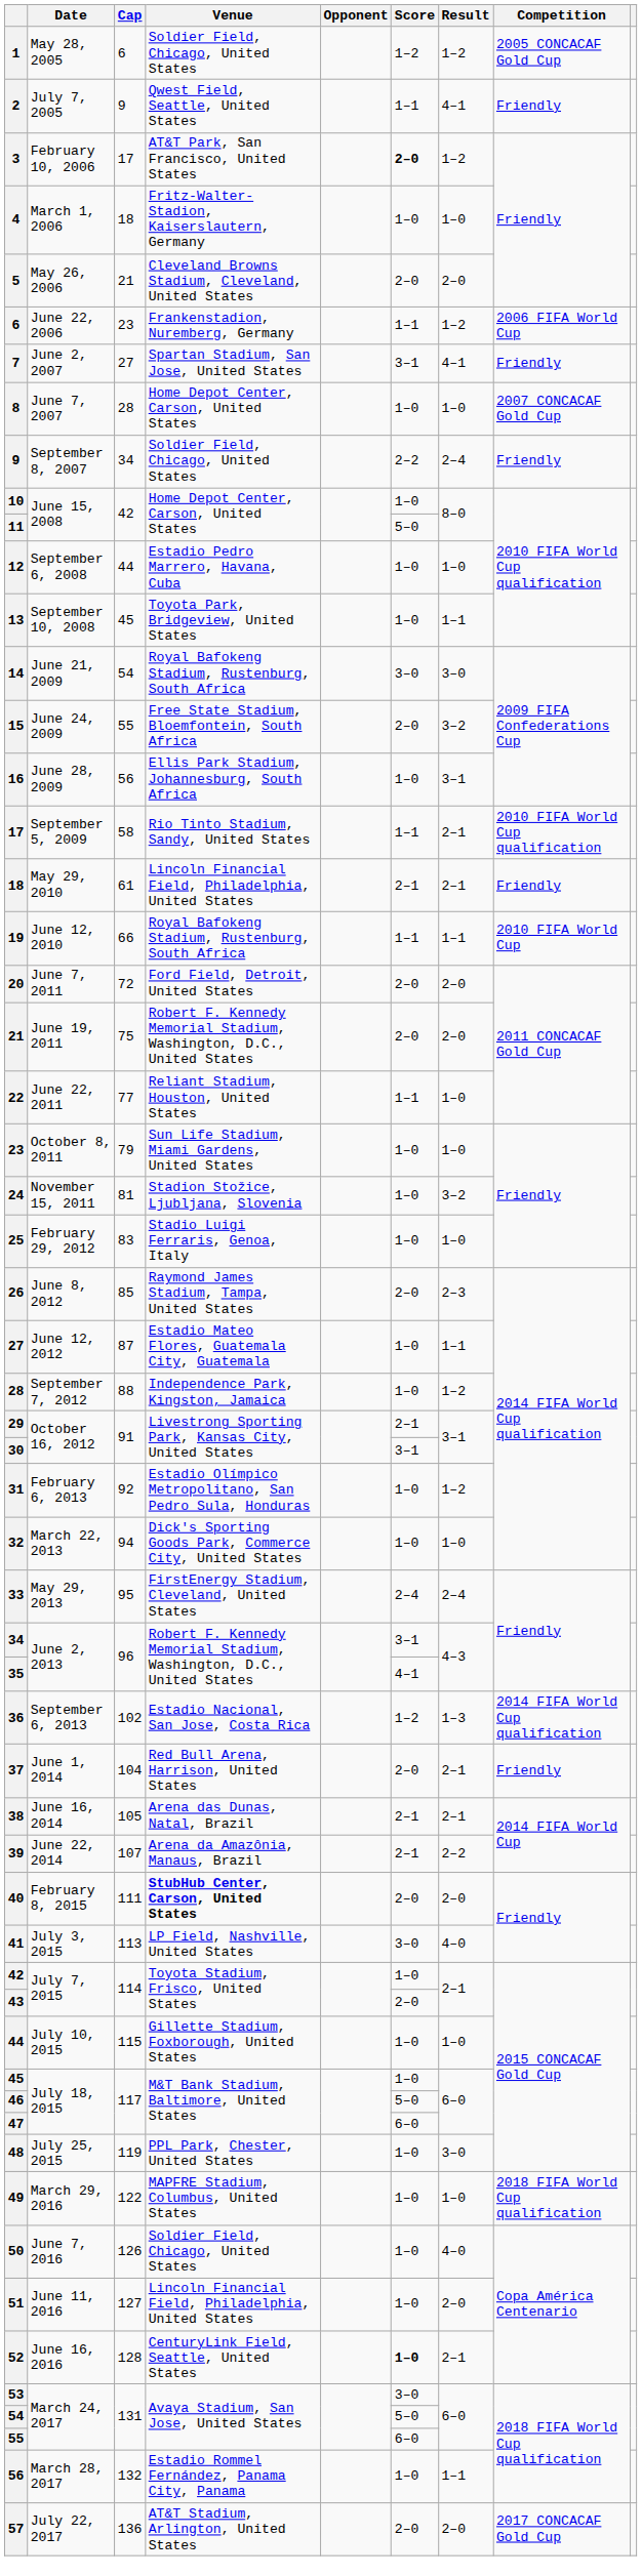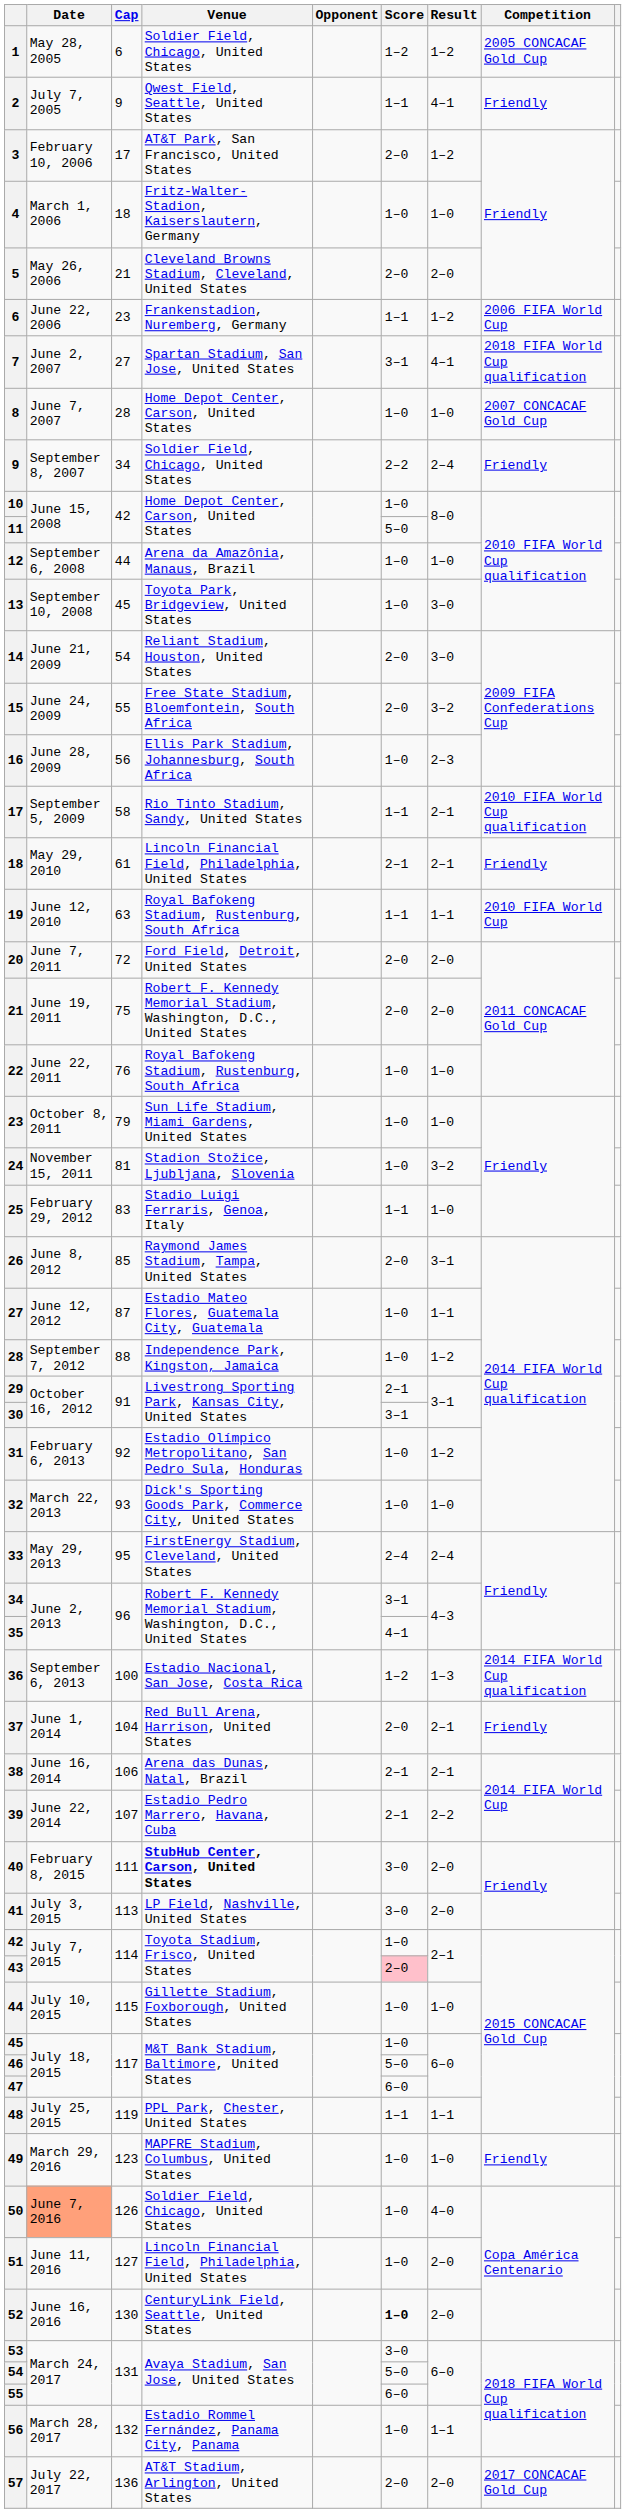 <table class="wikitable plainrowheaders sortable">
 <tr>
 <th scope="col"></th>
 <th scope="col" data-sort-type="date">Date</th>
 <th scope="col"><a href='#'>Cap</a></th>
 <th scope="col">Venue</th>
 <th scope="col">Opponent</th>
 <th scope="col" class="unsortable">Score</th>
 <th scope="col" class="unsortable">Result</th>
 <th scope="col">Competition</th>
 <th scope="col" class="unsortable"></th>
 </tr>
 <tr>
 <th scope="row">1</th>
 <td>May 28, 2005</td>
 <td>6</td>
 <td><a href='#'>Soldier Field</a>, <a href='#'>Chicago</a>, United States</td>
 <td></td>
 <td>1–2</td>
 <td>1–2</td>
 <td><a href='#'>2005 CONCACAF Gold Cup</a></td>
 <td></td>
 </tr>
 <tr>
 <th scope="row">2</th>
 <td>July 7, 2005</td>
 <td>9</td>
 <td><a href='#'>Qwest Field</a>, <a href='#'>Seattle</a>, United States</td>
 <td></td>
 <td>1–1</td>
 <td>4–1</td>
 <td><a href='#'>Friendly</a></td>
 <td></td>
 </tr>
 <tr>
 <th scope="row">3</th>
 <td>February 10, 2006</td>
 <td>17</td>
 <td><a href='#'>AT&T Park</a>, San Francisco, United States</td>
 <td></td>
-<td><strong>2–0</strong></td>
+<td>2–0</td>
 <td>1–2</td>
 <td rowspan=3><a href='#'>Friendly</a></td>
 <td></td>
 </tr>
 <tr>
 <th scope="row">4</th>
 <td>March 1, 2006</td>
 <td>18</td>
 <td><a href='#'>Fritz-Walter-Stadion</a>, <a href='#'>Kaiserslautern</a>, Germany</td>
 <td></td>
 <td>1–0</td>
 <td>1–0</td>
 <td></td>
 </tr>
 <tr>
 <th scope="row">5</th>
 <td>May 26, 2006</td>
 <td>21</td>
 <td><a href='#'>Cleveland Browns Stadium</a>, <a href='#'>Cleveland</a>, United States</td>
 <td></td>
 <td>2–0</td>
 <td>2–0</td>
 <td></td>
 </tr>
 <tr>
 <th scope="row">6</th>
 <td>June 22, 2006</td>
 <td>23</td>
 <td><a href='#'>Frankenstadion</a>, <a href='#'>Nuremberg</a>, Germany</td>
 <td></td>
 <td>1–1</td>
 <td>1–2</td>
 <td><a href='#'>2006 FIFA World Cup</a></td>
 <td></td>
 </tr>
 <tr>
 <th scope="row">7</th>
 <td>June 2, 2007</td>
 <td>27</td>
 <td><a href='#'>Spartan Stadium</a>, <a href='#'>San Jose</a>, United States</td>
 <td></td>
 <td>3–1</td>
 <td>4–1</td>
-<td><a href='#'>Friendly</a></td>
+<td><a href='#'>2018 FIFA World Cup qualification</a></td>
 <td></td>
 </tr>
 <tr>
 <th scope="row">8</th>
 <td>June 7, 2007</td>
 <td>28</td>
 <td><a href='#'>Home Depot Center</a>, <a href='#'>Carson</a>, United States</td>
 <td></td>
 <td>1–0</td>
 <td>1–0</td>
 <td><a href='#'>2007 CONCACAF Gold Cup</a></td>
 <td></td>
 </tr>
 <tr>
 <th scope="row">9</th>
 <td>September 8, 2007</td>
 <td>34</td>
 <td><a href='#'>Soldier Field</a>, <a href='#'>Chicago</a>, United States</td>
 <td></td>
 <td>2–2</td>
 <td>2–4</td>
 <td><a href='#'>Friendly</a></td>
 <td></td>
 </tr>
 <tr>
 <th scope="row">10</th>
 <td rowspan=2>June 15, 2008</td>
 <td rowspan=2>42</td>
 <td rowspan=2><a href='#'>Home Depot Center</a>, <a href='#'>Carson</a>, United States</td>
 <td rowspan=2></td>
 <td>1–0</td>
 <td rowspan=2>8–0</td>
 <td rowspan=4><a href='#'>2010 FIFA World Cup qualification</a></td>
 <td rowspan=2></td>
 </tr>
 <tr>
 <th scope="row">11</th>
 <td>5–0</td>
 </tr>
 <tr>
 <th scope="row">12</th>
 <td>September 6, 2008</td>
 <td>44</td>
-<td><a href='#'>Estadio Pedro Marrero</a>, <a href='#'>Havana</a>, <a href='#'>Cuba</a></td>
+<td><a href='#'>Arena da Amazônia</a>, <a href='#'>Manaus</a>, Brazil</td>
 <td></td>
 <td>1–0</td>
 <td>1–0</td>
 <td></td>
 </tr>
 <tr>
 <th scope="row">13</th>
 <td>September 10, 2008</td>
 <td>45</td>
 <td><a href='#'>Toyota Park</a>, <a href='#'>Bridgeview</a>, United States</td>
 <td></td>
 <td>1–0</td>
-<td>1–1</td>
+<td>3–0</td>
 <td></td>
 </tr>
 <tr>
 <th scope="row">14</th>
 <td>June 21, 2009</td>
 <td>54</td>
-<td><a href='#'>Royal Bafokeng Stadium</a>, <a href='#'>Rustenburg</a>, <a href='#'>South Africa</a></td>
+<td><a href='#'>Reliant Stadium</a>, <a href='#'>Houston</a>, United States</td>
 <td></td>
-<td>3–0</td>
+<td>2–0</td>
 <td>3–0</td>
 <td rowspan=3><a href='#'>2009 FIFA Confederations Cup</a></td>
 <td></td>
 </tr>
 <tr>
 <th scope="row">15</th>
 <td>June 24, 2009</td>
 <td>55</td>
 <td><a href='#'>Free State Stadium</a>, <a href='#'>Bloemfontein</a>, <a href='#'>South Africa</a></td>
 <td></td>
 <td>2–0</td>
 <td>3–2</td>
 <td></td>
 </tr>
 <tr>
 <th scope="row">16</th>
 <td>June 28, 2009</td>
 <td>56</td>
 <td><a href='#'>Ellis Park Stadium</a>, <a href='#'>Johannesburg</a>, <a href='#'>South Africa</a></td>
 <td></td>
 <td>1–0</td>
-<td>3–1</td>
+<td>2–3</td>
 <td></td>
 </tr>
 <tr>
 <th scope="row">17</th>
 <td>September 5, 2009</td>
 <td>58</td>
 <td><a href='#'>Rio Tinto Stadium</a>, <a href='#'>Sandy</a>, United States</td>
 <td></td>
 <td>1–1</td>
 <td>2–1</td>
 <td><a href='#'>2010 FIFA World Cup qualification</a></td>
 <td></td>
 </tr>
 <tr>
 <th scope="row">18</th>
 <td>May 29, 2010</td>
 <td>61</td>
 <td><a href='#'>Lincoln Financial Field</a>, <a href='#'>Philadelphia</a>, United States</td>
 <td></td>
 <td>2–1</td>
 <td>2–1</td>
 <td><a href='#'>Friendly</a></td>
 <td></td>
 </tr>
 <tr>
 <th scope="row">19</th>
 <td>June 12, 2010</td>
-<td>66</td>
+<td>63</td>
 <td><a href='#'>Royal Bafokeng Stadium</a>, <a href='#'>Rustenburg</a>, <a href='#'>South Africa</a></td>
 <td></td>
 <td>1–1</td>
 <td>1–1</td>
 <td><a href='#'>2010 FIFA World Cup</a></td>
 <td></td>
 </tr>
 <tr>
 <th scope="row">20</th>
 <td>June 7, 2011</td>
 <td>72</td>
 <td><a href='#'>Ford Field</a>, <a href='#'>Detroit</a>, United States</td>
 <td></td>
 <td>2–0</td>
 <td>2–0</td>
 <td rowspan=3><a href='#'>2011 CONCACAF Gold Cup</a></td>
 <td></td>
 </tr>
 <tr>
 <th scope="row">21</th>
 <td>June 19, 2011</td>
 <td>75</td>
 <td><a href='#'>Robert F. Kennedy Memorial Stadium</a>, Washington, D.C., United States</td>
 <td></td>
 <td>2–0</td>
 <td>2–0</td>
 <td></td>
 </tr>
 <tr>
 <th scope="row">22</th>
 <td>June 22, 2011</td>
-<td>77</td>
-<td><a href='#'>Reliant Stadium</a>, <a href='#'>Houston</a>, United States</td>
+<td>76</td>
+<td><a href='#'>Royal Bafokeng Stadium</a>, <a href='#'>Rustenburg</a>, <a href='#'>South Africa</a></td>
 <td></td>
-<td>1–1</td>
+<td>1–0</td>
 <td>1–0</td>
 <td></td>
 </tr>
 <tr>
 <th scope="row">23</th>
 <td>October 8, 2011</td>
 <td>79</td>
 <td><a href='#'>Sun Life Stadium</a>, <a href='#'>Miami Gardens</a>, United States</td>
 <td></td>
 <td>1–0</td>
 <td>1–0</td>
 <td rowspan=3><a href='#'>Friendly</a></td>
 <td></td>
 </tr>
 <tr>
 <th scope="row">24</th>
 <td>November 15, 2011</td>
 <td>81</td>
 <td><a href='#'>Stadion Stožice</a>, <a href='#'>Ljubljana</a>, <a href='#'>Slovenia</a></td>
 <td></td>
 <td>1–0</td>
 <td>3–2</td>
 <td></td>
 </tr>
 <tr>
 <th scope="row">25</th>
 <td>February 29, 2012</td>
 <td>83</td>
 <td><a href='#'>Stadio Luigi Ferraris</a>, <a href='#'>Genoa</a>, Italy</td>
 <td></td>
-<td>1–0</td>
+<td>1–1</td>
 <td>1–0</td>
 <td></td>
 </tr>
 <tr>
 <th scope="row">26</th>
 <td>June 8, 2012</td>
 <td>85</td>
 <td><a href='#'>Raymond James Stadium</a>, <a href='#'>Tampa</a>, United States</td>
 <td></td>
 <td>2–0</td>
-<td>2–3</td>
+<td>3–1</td>
 <td rowspan=7><a href='#'>2014 FIFA World Cup qualification</a></td>
 <td></td>
 </tr>
 <tr>
 <th scope="row">27</th>
 <td>June 12, 2012</td>
 <td>87</td>
 <td><a href='#'>Estadio Mateo Flores</a>, <a href='#'>Guatemala City</a>, <a href='#'>Guatemala</a></td>
 <td></td>
 <td>1–0</td>
 <td>1–1</td>
 <td></td>
 </tr>
 <tr>
 <th scope="row">28</th>
 <td>September 7, 2012</td>
 <td>88</td>
 <td><a href='#'>Independence Park</a>, <a href='#'>Kingston, Jamaica</a></td>
 <td></td>
 <td>1–0</td>
 <td>1–2</td>
 <td></td>
 </tr>
 <tr>
 <th scope="row">29</th>
 <td rowspan=2>October 16, 2012</td>
 <td rowspan=2>91</td>
 <td rowspan=2><a href='#'>Livestrong Sporting Park</a>, <a href='#'>Kansas City</a>, United States</td>
 <td rowspan=2></td>
 <td>2–1</td>
 <td rowspan=2>3–1</td>
 <td rowspan=2></td>
 </tr>
 <tr>
 <th scope="row">30</th>
 <td>3–1</td>
 </tr>
 <tr>
 <th scope="row">31</th>
 <td>February 6, 2013</td>
 <td>92</td>
 <td><a href='#'>Estadio Olímpico Metropolitano</a>, <a href='#'>San Pedro Sula</a>, <a href='#'>Honduras</a></td>
 <td></td>
 <td>1–0</td>
 <td>1–2</td>
 <td></td>
 </tr>
 <tr>
 <th scope="row">32</th>
 <td>March 22, 2013</td>
-<td>94</td>
+<td>93</td>
 <td><a href='#'>Dick's Sporting Goods Park</a>, <a href='#'>Commerce City</a>, United States</td>
 <td></td>
 <td>1–0</td>
 <td>1–0</td>
 <td></td>
 </tr>
 <tr>
 <th scope="row">33</th>
 <td>May 29, 2013</td>
 <td>95</td>
 <td><a href='#'>FirstEnergy Stadium</a>, <a href='#'>Cleveland</a>, United States</td>
 <td></td>
 <td>2–4</td>
 <td>2–4</td>
 <td rowspan=3><a href='#'>Friendly</a></td>
 <td></td>
 </tr>
 <tr>
 <th scope="row">34</th>
 <td rowspan=2>June 2, 2013</td>
 <td rowspan=2>96</td>
 <td rowspan=2><a href='#'>Robert F. Kennedy Memorial Stadium</a>, Washington, D.C., United States</td>
 <td rowspan=2></td>
 <td>3–1</td>
 <td rowspan=2>4–3</td>
 <td rowspan=2></td>
 </tr>
 <tr>
 <th scope="row">35</th>
 <td>4–1</td>
 </tr>
 <tr>
 <th scope="row">36</th>
 <td>September 6, 2013</td>
-<td>102</td>
+<td>100</td>
 <td><a href='#'>Estadio Nacional</a>, <a href='#'>San Jose</a>, <a href='#'>Costa Rica</a></td>
 <td></td>
 <td>1–2</td>
 <td>1–3</td>
 <td><a href='#'>2014 FIFA World Cup qualification</a></td>
 <td></td>
 </tr>
 <tr>
 <th scope="row">37</th>
 <td>June 1, 2014</td>
 <td>104</td>
 <td><a href='#'>Red Bull Arena</a>, <a href='#'>Harrison</a>, United States</td>
 <td></td>
 <td>2–0</td>
 <td>2–1</td>
 <td><a href='#'>Friendly</a></td>
 <td></td>
 </tr>
 <tr>
 <th scope="row">38</th>
 <td>June 16, 2014</td>
-<td>105</td>
+<td>106</td>
 <td><a href='#'>Arena das Dunas</a>, <a href='#'>Natal</a>, Brazil</td>
 <td></td>
 <td>2–1</td>
 <td>2–1</td>
 <td rowspan=2><a href='#'>2014 FIFA World Cup</a></td>
 <td></td>
 </tr>
 <tr>
 <th scope="row">39</th>
 <td>June 22, 2014</td>
 <td>107</td>
-<td><a href='#'>Arena da Amazônia</a>, <a href='#'>Manaus</a>, Brazil</td>
+<td><a href='#'>Estadio Pedro Marrero</a>, <a href='#'>Havana</a>, <a href='#'>Cuba</a></td>
 <td></td>
 <td>2–1</td>
 <td>2–2</td>
 <td></td>
 </tr>
 <tr>
 <th scope="row">40</th>
 <td>February 8, 2015</td>
 <td>111</td>
 <td><strong><a href='#'>StubHub Center</a>, <a href='#'>Carson</a>, United States</strong></td>
 <td></td>
-<td>2–0</td>
+<td>3–0</td>
 <td>2–0</td>
 <td rowspan=2><a href='#'>Friendly</a></td>
 <td></td>
 </tr>
 <tr>
 <th scope="row">41</th>
 <td>July 3, 2015</td>
 <td>113</td>
 <td><a href='#'>LP Field</a>, <a href='#'>Nashville</a>, United States</td>
 <td></td>
 <td>3–0</td>
-<td>4–0</td>
+<td>2–0</td>
 <td></td>
 </tr>
 <tr>
 <th scope="row">42</th>
 <td rowspan=2>July 7, 2015</td>
 <td rowspan=2>114</td>
 <td rowspan=2><a href='#'>Toyota Stadium</a>, <a href='#'>Frisco</a>, United States</td>
 <td rowspan=2></td>
 <td>1–0</td>
 <td rowspan=2>2–1</td>
 <td rowspan=7><a href='#'>2015 CONCACAF Gold Cup</a></td>
 <td rowspan=2></td>
 </tr>
 <tr>
 <th scope="row">43</th>
-<td>2–0</td>
+<td style="background: pink;">2–0</td>
 </tr>
 <tr>
 <th scope="row">44</th>
 <td>July 10, 2015</td>
 <td>115</td>
 <td><a href='#'>Gillette Stadium</a>, <a href='#'>Foxborough</a>, United States</td>
 <td></td>
 <td>1–0</td>
 <td>1–0</td>
 <td></td>
 </tr>
 <tr>
 <th scope="row">45</th>
 <td rowspan=3>July 18, 2015</td>
 <td rowspan=3>117</td>
 <td rowspan=3><a href='#'>M&T Bank Stadium</a>, <a href='#'>Baltimore</a>, United States</td>
 <td rowspan=3></td>
 <td>1–0</td>
 <td rowspan=3>6–0</td>
 <td rowspan=3></td>
 </tr>
 <tr>
 <th scope="row">46</th>
 <td>5–0</td>
 </tr>
 <tr>
 <th scope="row">47</th>
 <td>6–0</td>
 </tr>
 <tr>
 <th scope="row">48</th>
 <td>July 25, 2015</td>
 <td>119</td>
 <td><a href='#'>PPL Park</a>, <a href='#'>Chester</a>, United States</td>
 <td></td>
-<td>1–0</td>
-<td>3–0</td>
+<td>1–1</td>
+<td>1–1</td>
 <td></td>
 </tr>
 <tr>
 <th scope="row">49</th>
 <td>March 29, 2016</td>
-<td>122</td>
+<td>123</td>
 <td><a href='#'>MAPFRE Stadium</a>, <a href='#'>Columbus</a>, United States</td>
 <td></td>
 <td>1–0</td>
 <td>1–0</td>
-<td><a href='#'>2018 FIFA World Cup qualification</a></td>
+<td><a href='#'>Friendly</a></td>
 <td></td>
 </tr>
 <tr>
 <th scope="row">50</th>
-<td>June 7, 2016</td>
+<td style="background: lightsalmon;">June 7, 2016</td>
 <td>126</td>
 <td><a href='#'>Soldier Field</a>, <a href='#'>Chicago</a>, United States</td>
 <td></td>
 <td>1–0</td>
 <td>4–0</td>
 <td rowspan=3><a href='#'>Copa América Centenario</a></td>
 <td></td>
 </tr>
 <tr>
 <th scope="row">51</th>
 <td>June 11, 2016</td>
 <td>127</td>
 <td><a href='#'>Lincoln Financial Field</a>, <a href='#'>Philadelphia</a>, United States</td>
 <td></td>
 <td>1–0</td>
 <td>2–0</td>
 <td></td>
 </tr>
 <tr>
 <th scope="row">52</th>
 <td>June 16, 2016</td>
-<td>128</td>
+<td>130</td>
 <td><a href='#'>CenturyLink Field</a>, <a href='#'>Seattle</a>, United States</td>
 <td></td>
 <td><strong>1–0</strong></td>
-<td>2–1</td>
+<td>2–0</td>
 <td></td>
 </tr>
 <tr>
 <th scope="row">53</th>
 <td rowspan=3>March 24, 2017</td>
 <td rowspan=3>131</td>
 <td rowspan=3><a href='#'>Avaya Stadium</a>, <a href='#'>San Jose</a>, United States</td>
 <td rowspan=3></td>
 <td>3–0</td>
 <td rowspan=3>6–0</td>
 <td rowspan=4><a href='#'>2018 FIFA World Cup qualification</a></td>
 <td rowspan=3></td>
 </tr>
 <tr>
 <th scope="row">54</th>
 <td>5–0</td>
 </tr>
 <tr>
 <th scope="row">55</th>
 <td>6–0</td>
 </tr>
 <tr>
 <th scope="row">56</th>
 <td>March 28, 2017</td>
 <td>132</td>
 <td><a href='#'>Estadio Rommel Fernández</a>, <a href='#'>Panama City</a>, <a href='#'>Panama</a></td>
 <td></td>
 <td>1–0</td>
 <td>1–1</td>
 <td></td>
 </tr>
 <tr>
 <th scope="row">57</th>
 <td>July 22, 2017</td>
 <td>136</td>
 <td><a href='#'>AT&T Stadium</a>, <a href='#'>Arlington</a>, United States</td>
 <td></td>
 <td>2–0</td>
 <td>2–0</td>
 <td><a href='#'>2017 CONCACAF Gold Cup</a></td>
 <td></td>
 </tr>
 </table>
